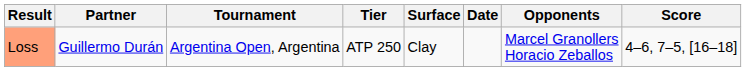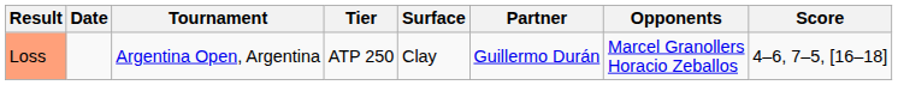 <table class="wikitable">
 <tr>
 <th>Result</th>
-<th>Partner</th>
+<th>Date</th>
 <th>Tournament</th>
 <th>Tier</th>
 <th>Surface</th>
-<th>Date</th>
+<th>Partner</th>
 <th>Opponents</th>
 <th class=unsortable>Score</th>
 </tr>
 <tr>
 <td bgcolor=FFA07A>Loss</td>
-<td> <a href='#'>Guillermo Durán</a></td>
+<td><a href='#'></a></td>
 <td><a href='#'>Argentina Open</a>, Argentina</td>
 <td>ATP 250</td>
 <td>Clay</td>
-<td><a href='#'></a></td>
+<td> <a href='#'>Guillermo Durán</a></td>
 <td> <a href='#'>Marcel Granollers</a><br> <a href='#'>Horacio Zeballos</a></td>
 <td>4–6, 7–5, [16–18]</td>
 </tr>
 </table>
